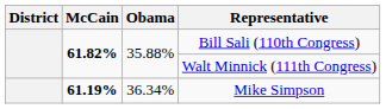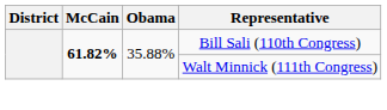 <table class=wikitable>
 <tr>
 <th>District</th>
 <th>McCain</th>
 <th>Obama</th>
 <th>Representative</th>
 </tr>
 <tr align=center>
 <th rowspan=2 ></th>
 <td rowspan=2><strong>61.82%</strong></td>
 <td rowspan=2>35.88%</td>
 <td><a href='#'>Bill Sali</a> (<a href='#'>110th Congress</a>)</td>
 </tr>
 <tr align=center>
 <td><a href='#'>Walt Minnick</a> (<a href='#'>111th Congress</a>)</td>
 </tr>
-<tr align=center>
-<th></th>
-<td><strong>61.19%</strong></td>
-<td>36.34%</td>
-<td><a href='#'>Mike Simpson</a></td>
-</tr>
 </table>
